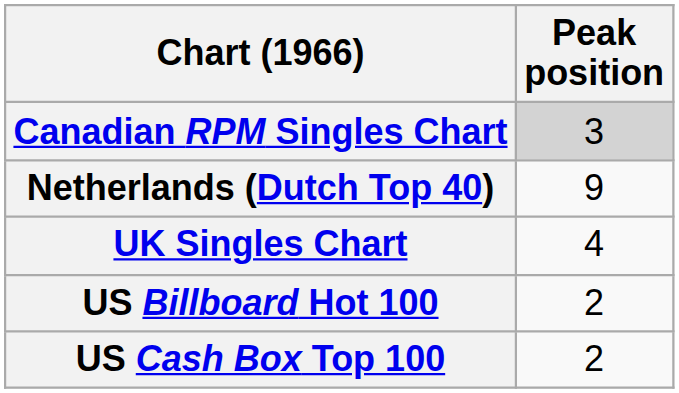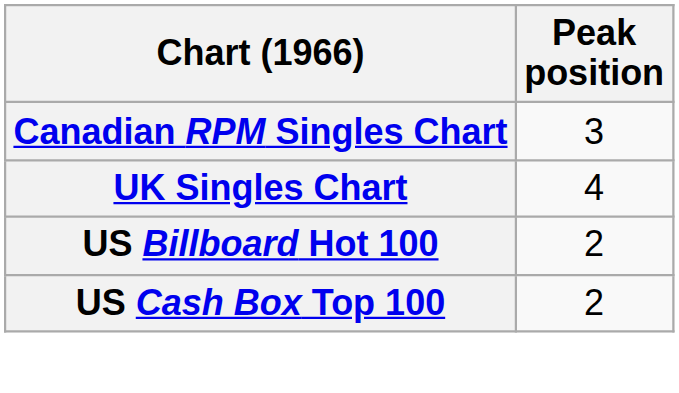 <table class="wikitable sortable plainrowheaders">
 <tr>
 <th>Chart (1966)</th>
 <th>Peak<br>position</th>
 </tr>
 <tr>
 <th scope=row><a href='#'>Canadian <em>RPM</em> Singles Chart</a></th>
-<td style="background: lightgrey; text-align:center;">3</td>
-</tr>
-<tr>
-<th scope=row>Netherlands (<a href='#'>Dutch Top 40</a>)</th>
-<td style="text-align:center;">9</td>
+<td style="text-align:center;">3</td>
 </tr>
 <tr>
 <th scope=row><a href='#'>UK Singles Chart</a></th>
 <td style="text-align:center;">4</td>
 </tr>
 <tr>
 <th scope=row>US <a href='#'><em>Billboard</em> Hot 100</a></th>
 <td style="text-align:center;">2</td>
 </tr>
 <tr>
 <th scope=row>US <a href='#'><em>Cash Box</em> Top 100</a></th>
 <td style="text-align:center;">2</td>
 </tr>
 </table>
